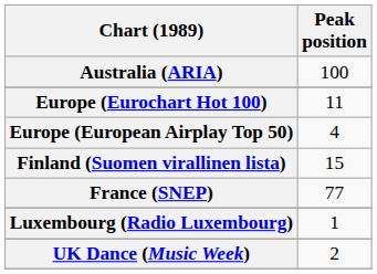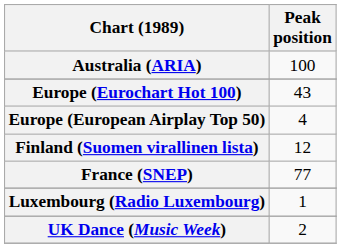 <table class="wikitable sortable  plainrowheaders">
 <tr>
 <th>Chart (1989)</th>
 <th>Peak<br>position</th>
 </tr>
 <tr>
 <th scope="row">Australia (<a href='#'>ARIA</a>)</th>
 <td style="text-align:center;">100</td>
 </tr>
 <tr>
 </tr>
 <tr>
 </tr>
 <tr>
 <th scope="row">Europe (<a href='#'>Eurochart Hot 100</a>)</th>
-<td style="text-align:center;">11</td>
+<td style="text-align:center;">43</td>
 </tr>
 <tr>
 <th scope="row">Europe (European Airplay Top 50)</th>
 <td align="center">4</td>
 </tr>
 <tr>
 <th scope="row">Finland (<a href='#'>Suomen virallinen lista</a>)</th>
-<td style="text-align:center;">15</td>
+<td style="text-align:center;">12</td>
 </tr>
 <tr>
 <th scope="row">France (<a href='#'>SNEP</a>)</th>
 <td style="text-align:center;">77</td>
 </tr>
 <tr>
 </tr>
 <tr>
 <th scope="row">Luxembourg (<a href='#'>Radio Luxembourg</a>)</th>
 <td align="center">1</td>
 </tr>
 <tr>
 </tr>
 <tr>
 </tr>
 <tr>
 <th scope="row"><a href='#'>UK Dance</a> (<em><a href='#'>Music Week</a></em>)</th>
 <td align="center">2</td>
 </tr>
 <tr>
 </tr>
 </table>
